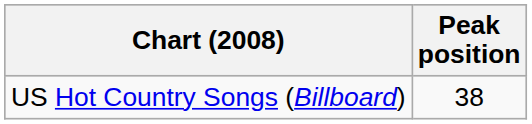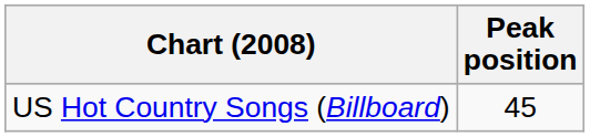 <table class="wikitable sortable">
 <tr>
 <th align="left">Chart (2008)</th>
 <th align="center">Peak<br>position</th>
 </tr>
 <tr>
 <td>US <a href='#'>Hot Country Songs</a> (<em><a href='#'>Billboard</a></em>)</td>
-<td align="center">38</td>
+<td align="center">45</td>
 </tr>
 </table>
